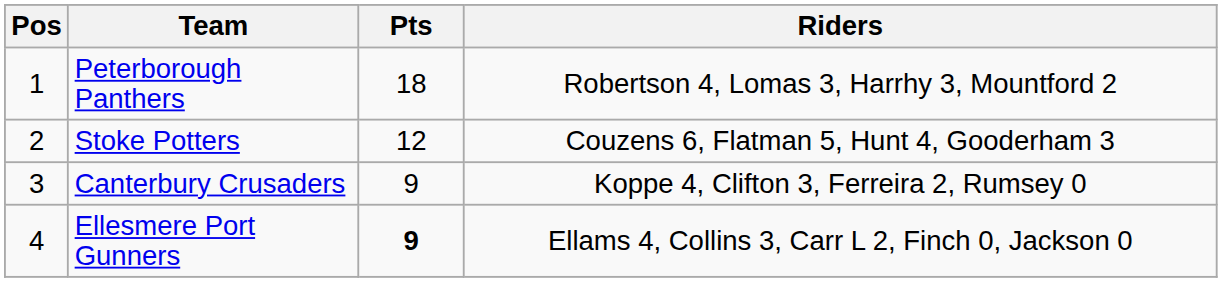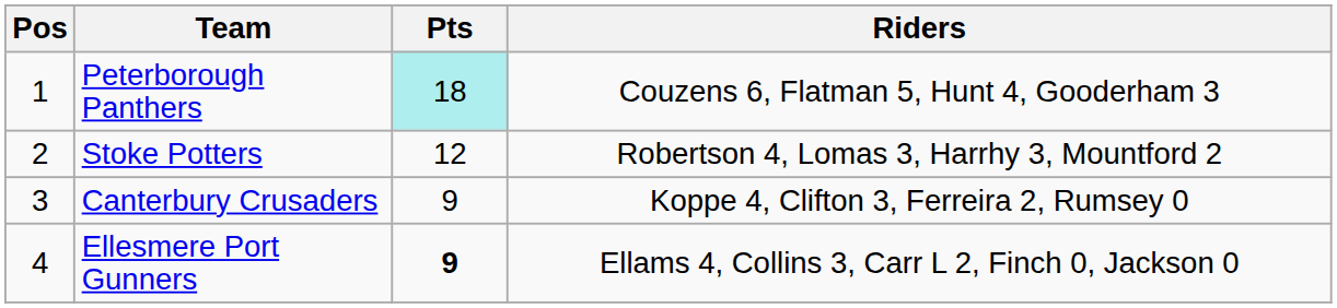 <table class=wikitable style="font-size:93%;">
 <tr>
 <th width=25px>Pos</th>
 <th width=150px>Team</th>
 <th width=50px>Pts</th>
 <th width=400px>Riders</th>
 </tr>
 <tr align=center>
 <td>1</td>
 <td align=left><a href='#'>Peterborough Panthers</a></td>
-<td>18</td>
-<td>Robertson 4, Lomas 3, Harrhy 3, Mountford 2</td>
+<td style="background: paleturquoise;">18</td>
+<td>Couzens 6, Flatman 5, Hunt 4, Gooderham 3</td>
 </tr>
 <tr align=center>
 <td>2</td>
 <td align=left><a href='#'>Stoke Potters</a></td>
 <td>12</td>
-<td>Couzens 6, Flatman 5, Hunt 4, Gooderham 3</td>
+<td>Robertson 4, Lomas 3, Harrhy 3, Mountford 2</td>
 </tr>
 <tr align=center>
 <td>3</td>
 <td align=left><a href='#'>Canterbury Crusaders</a></td>
 <td>9</td>
 <td>Koppe 4, Clifton 3, Ferreira 2, Rumsey 0</td>
 </tr>
 <tr align=center>
 <td>4</td>
 <td align=left><a href='#'>Ellesmere Port Gunners</a></td>
 <td><strong>9</strong></td>
 <td>Ellams 4, Collins 3, Carr L 2, Finch 0, Jackson 0</td>
 </tr>
 </table>
